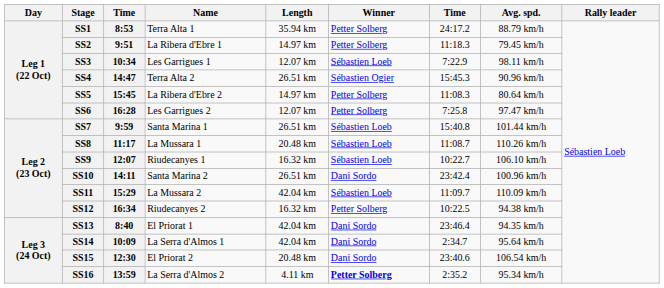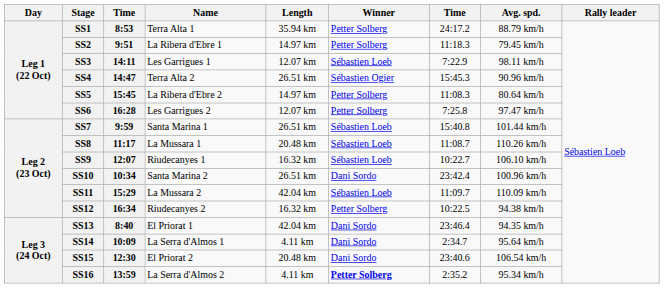 <table class="wikitable" width=100% style="text-align: center; font-size: 90%; max-width: 950px;">
 <tr>
 <th>Day</th>
 <th>Stage</th>
 <th>Time</th>
 <th>Name</th>
 <th>Length</th>
 <th>Winner</th>
 <th>Time</th>
 <th>Avg. spd.</th>
 <th>Rally leader</th>
 </tr>
 <tr>
 <th rowspan="6">Leg 1<br>(22 Oct)</th>
 <th>SS1</th>
 <th>8:53</th>
 <td align=left>Terra Alta 1</td>
 <td>35.94 km</td>
 <td align=left> <a href='#'>Petter Solberg</a></td>
 <td>24:17.2</td>
 <td>88.79 km/h</td>
 <td align=left rowspan=16> <a href='#'>Sébastien Loeb</a></td>
 </tr>
 <tr>
 <th>SS2</th>
 <th>9:51</th>
 <td align=left>La Ribera d'Ebre 1</td>
 <td>14.97 km</td>
 <td align=left> <a href='#'>Petter Solberg</a></td>
 <td>11:18.3</td>
 <td>79.45 km/h</td>
 </tr>
 <tr>
 <th>SS3</th>
-<th>10:34</th>
+<th>14:11</th>
 <td align=left>Les Garrigues 1</td>
 <td>12.07 km</td>
 <td align=left> <a href='#'>Sébastien Loeb</a></td>
 <td>7:22.9</td>
 <td>98.11 km/h</td>
 </tr>
 <tr>
 <th>SS4</th>
 <th>14:47</th>
 <td align=left>Terra Alta 2</td>
 <td>26.51 km</td>
 <td align=left> <a href='#'>Sébastien Ogier</a></td>
 <td>15:45.3</td>
 <td>90.96 km/h</td>
 </tr>
 <tr>
 <th>SS5</th>
 <th>15:45</th>
 <td align=left>La Ribera d'Ebre 2</td>
 <td>14.97 km</td>
 <td align=left> <a href='#'>Petter Solberg</a></td>
 <td>11:08.3</td>
 <td>80.64 km/h</td>
 </tr>
 <tr>
 <th>SS6</th>
 <th>16:28</th>
 <td align=left>Les Garrigues 2</td>
 <td>12.07 km</td>
 <td align=left> <a href='#'>Petter Solberg</a></td>
 <td>7:25.8</td>
 <td>97.47 km/h</td>
 </tr>
 <tr>
 <th rowspan="6">Leg 2<br>(23 Oct)</th>
 <th>SS7</th>
 <th>9:59</th>
 <td align=left>Santa Marina 1</td>
 <td>26.51 km</td>
 <td align=left> <a href='#'>Sébastien Loeb</a></td>
 <td>15:40.8</td>
 <td>101.44 km/h</td>
 </tr>
 <tr>
 <th>SS8</th>
 <th>11:17</th>
 <td align=left>La Mussara 1</td>
 <td>20.48 km</td>
 <td align=left> <a href='#'>Sébastien Loeb</a></td>
 <td>11:08.7</td>
 <td>110.26 km/h</td>
 </tr>
 <tr>
 <th>SS9</th>
 <th>12:07</th>
 <td align=left>Riudecanyes 1</td>
 <td>16.32 km</td>
 <td align=left> <a href='#'>Sébastien Loeb</a></td>
 <td>10:22.7</td>
 <td>106.10 km/h</td>
 </tr>
 <tr>
 <th>SS10</th>
-<th>14:11</th>
+<th>10:34</th>
 <td align=left>Santa Marina 2</td>
 <td>26.51 km</td>
 <td align=left> <a href='#'>Dani Sordo</a></td>
 <td>23:42.4</td>
 <td>100.96 km/h</td>
 </tr>
 <tr>
 <th>SS11</th>
 <th>15:29</th>
 <td align=left>La Mussara 2</td>
 <td>42.04 km</td>
 <td align=left> <a href='#'>Sébastien Loeb</a></td>
 <td>11:09.7</td>
 <td>110.09 km/h</td>
 </tr>
 <tr>
 <th>SS12</th>
 <th>16:34</th>
 <td align=left>Riudecanyes 2</td>
 <td>16.32 km</td>
 <td align=left> <a href='#'>Petter Solberg</a></td>
 <td>10:22.5</td>
 <td>94.38 km/h</td>
 </tr>
 <tr>
 <th rowspan="4">Leg 3<br>(24 Oct)</th>
 <th>SS13</th>
 <th>8:40</th>
 <td align=left>El Priorat 1</td>
 <td>42.04 km</td>
 <td align=left> <a href='#'>Dani Sordo</a></td>
 <td>23:46.4</td>
 <td>94.35 km/h</td>
 </tr>
 <tr>
 <th>SS14</th>
 <th>10:09</th>
 <td align=left>La Serra d'Almos 1</td>
-<td>42.04 km</td>
+<td>4.11 km</td>
 <td align=left> <a href='#'>Dani Sordo</a></td>
 <td>2:34.7</td>
 <td>95.64 km/h</td>
 </tr>
 <tr>
 <th>SS15</th>
 <th>12:30</th>
 <td align=left>El Priorat 2</td>
 <td>20.48 km</td>
 <td align=left> <a href='#'>Dani Sordo</a></td>
 <td>23:40.6</td>
 <td>106.54 km/h</td>
 </tr>
 <tr>
 <th>SS16</th>
 <th>13:59</th>
 <td align=left>La Serra d'Almos 2</td>
 <td>4.11 km</td>
 <td align=left><strong> <a href='#'>Petter Solberg</a></strong></td>
 <td>2:35.2</td>
 <td>95.34 km/h</td>
 </tr>
 </table>
